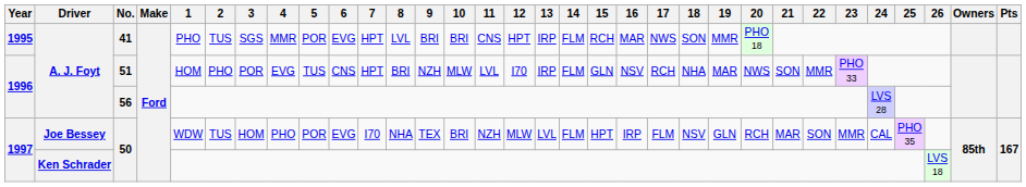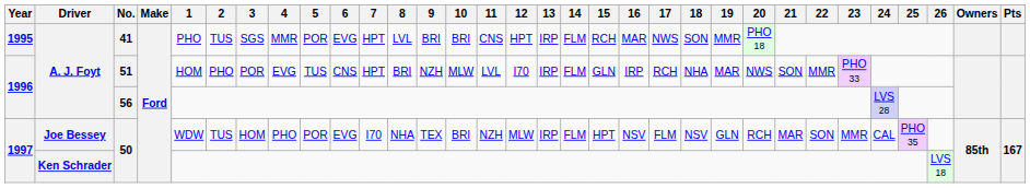 <table class="wikitable" style="text-align:center; font-size:75%">
 <tr>
 <th>Year</th>
 <th>Driver</th>
 <th>No.</th>
 <th>Make</th>
 <th>1</th>
 <th>2</th>
 <th>3</th>
 <th>4</th>
 <th>5</th>
 <th>6</th>
 <th>7</th>
 <th>8</th>
 <th>9</th>
 <th>10</th>
 <th>11</th>
 <th>12</th>
 <th>13</th>
 <th>14</th>
 <th>15</th>
 <th>16</th>
 <th>17</th>
 <th>18</th>
 <th>19</th>
 <th>20</th>
 <th>21</th>
 <th>22</th>
 <th>23</th>
 <th>24</th>
 <th>25</th>
 <th>26</th>
 <th>Owners</th>
 <th>Pts</th>
 </tr>
 <tr>
 <th><a href='#'>1995</a></th>
 <th rowspan=3><a href='#'>A. J. Foyt</a></th>
 <th>41</th>
 <th rowspan=5><a href='#'>Ford</a></th>
 <td><a href='#'>PHO</a></td>
 <td><a href='#'>TUS</a></td>
 <td><a href='#'>SGS</a></td>
 <td><a href='#'>MMR</a></td>
 <td><a href='#'>POR</a></td>
 <td><a href='#'>EVG</a></td>
 <td><a href='#'>HPT</a></td>
 <td><a href='#'>LVL</a></td>
 <td><a href='#'>BRI</a></td>
 <td><a href='#'>BRI</a></td>
 <td><a href='#'>CNS</a></td>
 <td><a href='#'>HPT</a></td>
 <td><a href='#'>IRP</a></td>
 <td><a href='#'>FLM</a></td>
 <td><a href='#'>RCH</a></td>
 <td><a href='#'>MAR</a></td>
 <td><a href='#'>NWS</a></td>
 <td><a href='#'>SON</a></td>
 <td><a href='#'>MMR</a></td>
 <td style="background:#DFFFDF;"><a href='#'>PHO</a><br><small>18</small></td>
 <td colspan=6></td>
 <th></th>
 <th></th>
 </tr>
 <tr>
 <th rowspan=2><a href='#'>1996</a></th>
 <th>51</th>
 <td><a href='#'>HOM</a></td>
 <td><a href='#'>PHO</a></td>
 <td><a href='#'>POR</a></td>
 <td><a href='#'>EVG</a></td>
 <td><a href='#'>TUS</a></td>
 <td><a href='#'>CNS</a></td>
 <td><a href='#'>HPT</a></td>
 <td><a href='#'>BRI</a></td>
 <td><a href='#'>NZH</a></td>
 <td><a href='#'>MLW</a></td>
 <td><a href='#'>LVL</a></td>
 <td><a href='#'>I70</a></td>
 <td><a href='#'>IRP</a></td>
 <td><a href='#'>FLM</a></td>
 <td><a href='#'>GLN</a></td>
-<td><a href='#'>NSV</a></td>
+<td><a href='#'>IRP</a></td>
 <td><a href='#'>RCH</a></td>
 <td><a href='#'>NHA</a></td>
 <td><a href='#'>MAR</a></td>
 <td><a href='#'>NWS</a></td>
 <td><a href='#'>SON</a></td>
 <td><a href='#'>MMR</a></td>
 <td style="background:#EFCFFF;"><a href='#'>PHO</a><br><small>33</small></td>
 <td colspan=3></td>
 <th rowspan=2></th>
 <th rowspan=2></th>
 </tr>
 <tr>
 <th>56</th>
 <td colspan=23></td>
 <td style="background:#CFCFFF;"><a href='#'>LVS</a><br><small>28</small></td>
 <td colspan=2></td>
 </tr>
 <tr>
 <th rowspan=2><a href='#'>1997</a></th>
 <th><a href='#'>Joe Bessey</a></th>
 <th rowspan=2>50</th>
 <td><a href='#'>WDW</a></td>
 <td><a href='#'>TUS</a></td>
 <td><a href='#'>HOM</a></td>
 <td><a href='#'>PHO</a></td>
 <td><a href='#'>POR</a></td>
 <td><a href='#'>EVG</a></td>
 <td><a href='#'>I70</a></td>
 <td><a href='#'>NHA</a></td>
 <td><a href='#'>TEX</a></td>
 <td><a href='#'>BRI</a></td>
 <td><a href='#'>NZH</a></td>
 <td><a href='#'>MLW</a></td>
-<td><a href='#'>LVL</a></td>
+<td><a href='#'>IRP</a></td>
 <td><a href='#'>FLM</a></td>
 <td><a href='#'>HPT</a></td>
-<td><a href='#'>IRP</a></td>
+<td><a href='#'>NSV</a></td>
 <td><a href='#'>FLM</a></td>
 <td><a href='#'>NSV</a></td>
 <td><a href='#'>GLN</a></td>
 <td><a href='#'>RCH</a></td>
 <td><a href='#'>MAR</a></td>
 <td><a href='#'>SON</a></td>
 <td><a href='#'>MMR</a></td>
 <td><a href='#'>CAL</a></td>
 <td style="background:#EFCFFF;"><a href='#'>PHO</a><br><small>35</small></td>
 <td></td>
 <th rowspan=2>85th</th>
 <th rowspan=2>167</th>
 </tr>
 <tr>
 <th><a href='#'>Ken Schrader</a></th>
 <td colspan=25></td>
 <td style="background:#DFFFDF;"><a href='#'>LVS</a><br><small>18</small></td>
 </tr>
 </table>
